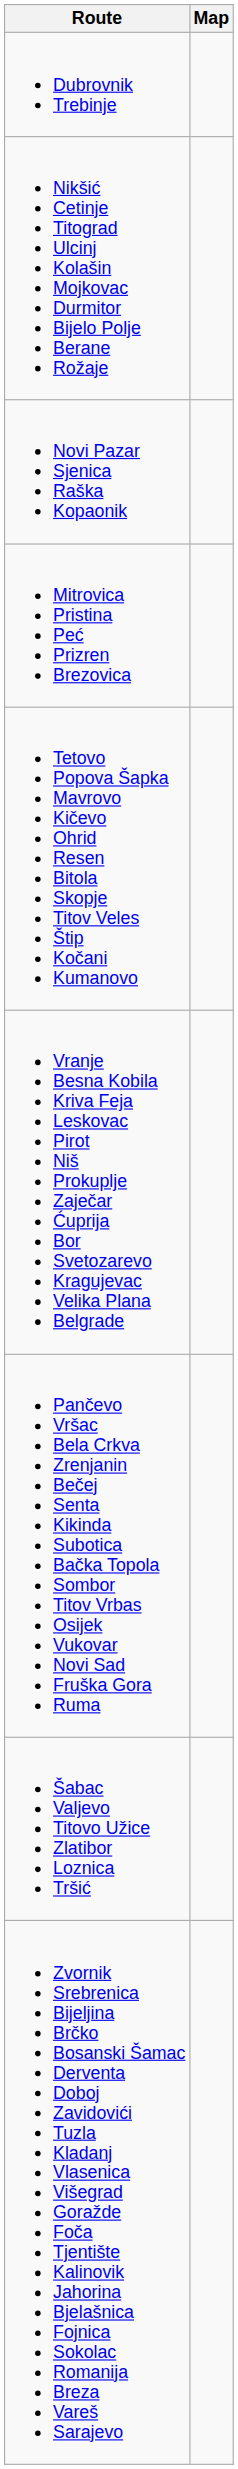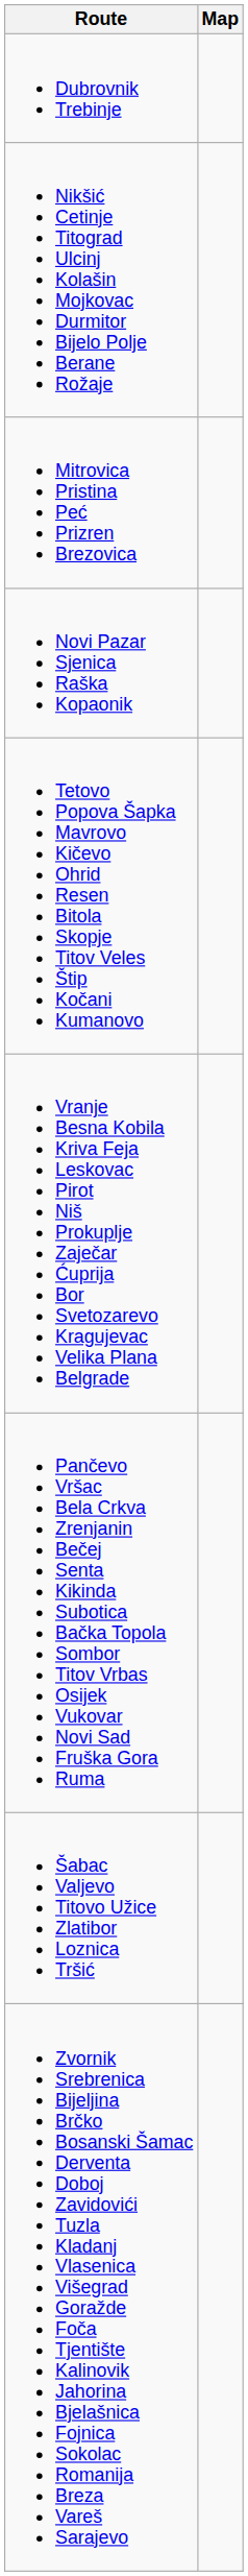 <table class=wikitable>
 <tr>
 <th>Route</th>
 <th>Map</th>
 </tr>
 <tr>
 <td><br><ul><li><a href='#'>Dubrovnik</a></li><li><a href='#'>Trebinje</a></li></ul></td>
 <td></td>
 </tr>
 <tr>
 <td><br><ul><li><a href='#'>Nikšić</a></li><li><a href='#'>Cetinje</a></li><li><a href='#'>Titograd</a></li><li><a href='#'>Ulcinj</a></li><li><a href='#'>Kolašin</a></li><li><a href='#'>Mojkovac</a></li><li><a href='#'>Durmitor</a></li><li><a href='#'>Bijelo Polje</a></li><li><a href='#'>Berane</a></li><li><a href='#'>Rožaje</a></li></ul></td>
 <td></td>
 </tr>
 <tr>
-<td><br><ul><li><a href='#'>Novi Pazar</a></li><li><a href='#'>Sjenica</a></li><li><a href='#'>Raška</a></li><li><a href='#'>Kopaonik</a></li></ul></td>
+<td><br><ul><li><a href='#'>Mitrovica</a></li><li><a href='#'>Pristina</a></li><li><a href='#'>Peć</a></li><li><a href='#'>Prizren</a></li><li><a href='#'>Brezovica</a></li></ul></td>
 <td></td>
 </tr>
 <tr>
-<td><br><ul><li><a href='#'>Mitrovica</a></li><li><a href='#'>Pristina</a></li><li><a href='#'>Peć</a></li><li><a href='#'>Prizren</a></li><li><a href='#'>Brezovica</a></li></ul></td>
+<td><br><ul><li><a href='#'>Novi Pazar</a></li><li><a href='#'>Sjenica</a></li><li><a href='#'>Raška</a></li><li><a href='#'>Kopaonik</a></li></ul></td>
 <td></td>
 </tr>
 <tr>
 <td><br><ul><li><a href='#'>Tetovo</a></li><li><a href='#'>Popova Šapka</a></li><li><a href='#'>Mavrovo</a></li><li><a href='#'>Kičevo</a></li><li><a href='#'>Ohrid</a></li><li><a href='#'>Resen</a></li><li><a href='#'>Bitola</a></li><li><a href='#'>Skopje</a></li><li><a href='#'>Titov Veles</a></li><li><a href='#'>Štip</a></li><li><a href='#'>Kočani</a></li><li><a href='#'>Kumanovo</a></li></ul></td>
 <td></td>
 </tr>
 <tr>
 <td><br><ul><li><a href='#'>Vranje</a></li><li><a href='#'>Besna Kobila</a></li><li><a href='#'>Kriva Feja</a></li><li><a href='#'>Leskovac</a></li><li><a href='#'>Pirot</a></li><li><a href='#'>Niš</a></li><li><a href='#'>Prokuplje</a></li><li><a href='#'>Zaječar</a></li><li><a href='#'>Ćuprija</a></li><li><a href='#'>Bor</a></li><li><a href='#'>Svetozarevo</a></li><li><a href='#'>Kragujevac</a></li><li><a href='#'>Velika Plana</a></li><li><a href='#'>Belgrade</a></li></ul></td>
 <td></td>
 </tr>
 <tr>
 <td><br><ul><li><a href='#'>Pančevo</a></li><li><a href='#'>Vršac</a></li><li><a href='#'>Bela Crkva</a></li><li><a href='#'>Zrenjanin</a></li><li><a href='#'>Bečej</a></li><li><a href='#'>Senta</a></li><li><a href='#'>Kikinda</a></li><li><a href='#'>Subotica</a></li><li><a href='#'>Bačka Topola</a></li><li><a href='#'>Sombor</a></li><li><a href='#'>Titov Vrbas</a></li><li><a href='#'>Osijek</a></li><li><a href='#'>Vukovar</a></li><li><a href='#'>Novi Sad</a></li><li><a href='#'>Fruška Gora</a></li><li><a href='#'>Ruma</a></li></ul></td>
 <td></td>
 </tr>
 <tr>
 <td><br><ul><li><a href='#'>Šabac</a></li><li><a href='#'>Valjevo</a></li><li><a href='#'>Titovo Užice</a></li><li><a href='#'>Zlatibor</a></li><li><a href='#'>Loznica</a></li><li><a href='#'>Tršić</a></li></ul></td>
 <td></td>
 </tr>
 <tr>
 <td><br><ul><li><a href='#'>Zvornik</a></li><li><a href='#'>Srebrenica</a></li><li><a href='#'>Bijeljina</a></li><li><a href='#'>Brčko</a></li><li><a href='#'>Bosanski Šamac</a></li><li><a href='#'>Derventa</a></li><li><a href='#'>Doboj</a></li><li><a href='#'>Zavidovići</a></li><li><a href='#'>Tuzla</a></li><li><a href='#'>Kladanj</a></li><li><a href='#'>Vlasenica</a></li><li><a href='#'>Višegrad</a></li><li><a href='#'>Goražde</a></li><li><a href='#'>Foča</a></li><li><a href='#'>Tjentište</a></li><li><a href='#'>Kalinovik</a></li><li><a href='#'>Jahorina</a></li><li><a href='#'>Bjelašnica</a></li><li><a href='#'>Fojnica</a></li><li><a href='#'>Sokolac</a></li><li><a href='#'>Romanija</a></li><li><a href='#'>Breza</a></li><li><a href='#'>Vareš</a></li><li><a href='#'>Sarajevo</a></li></ul></td>
 <td></td>
 </tr>
 </table>
